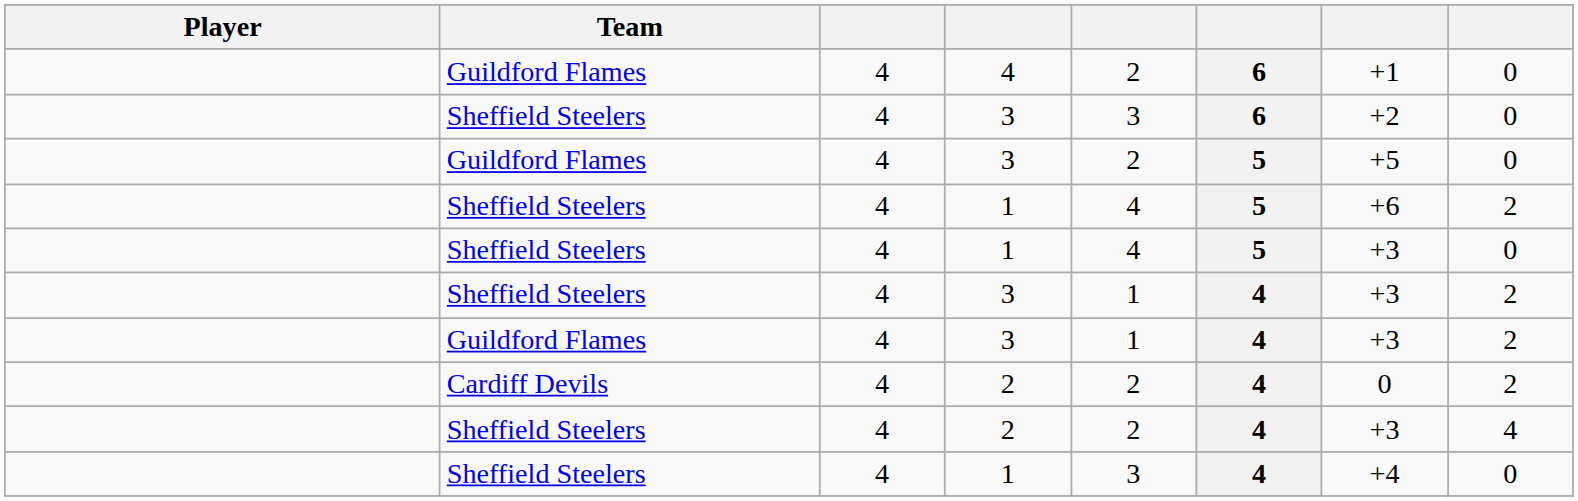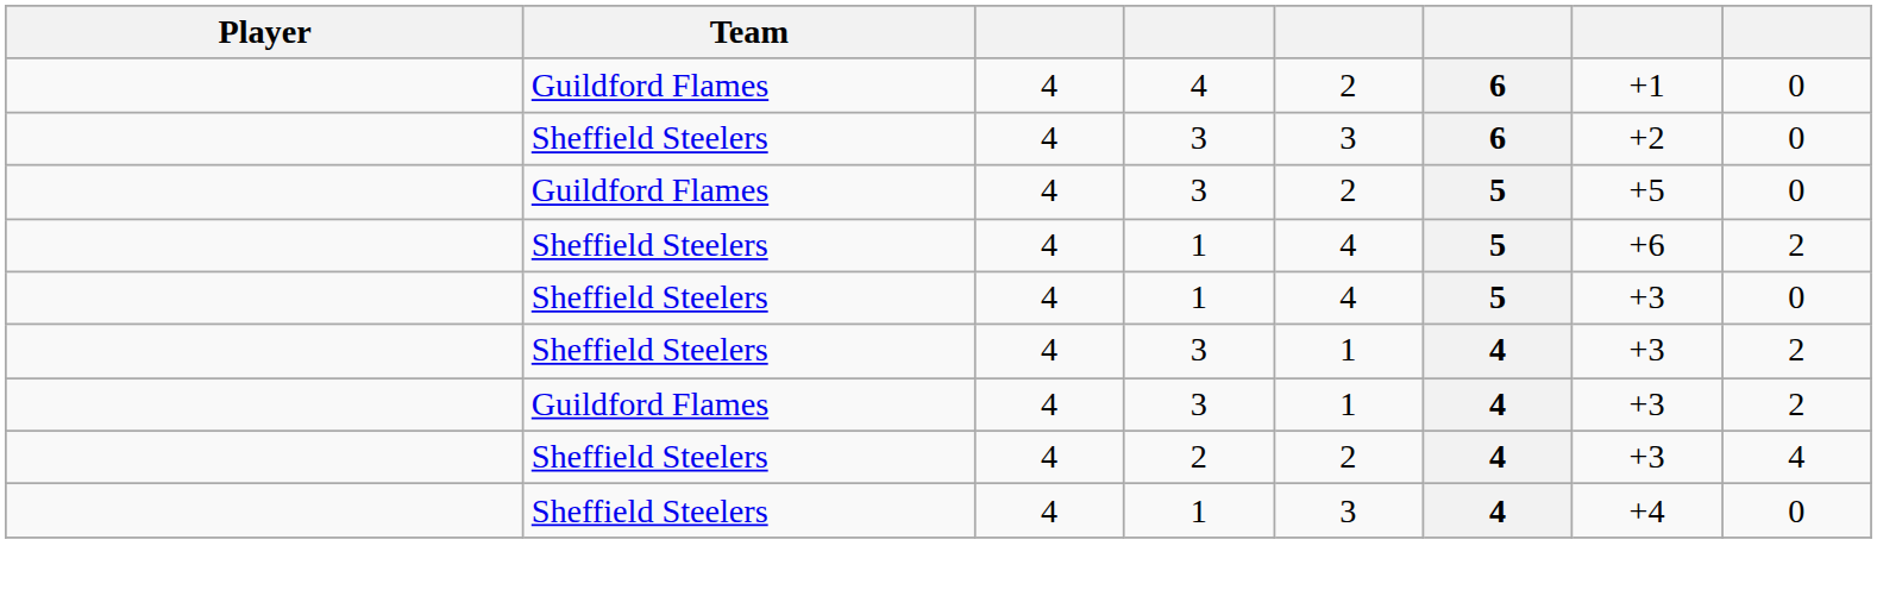 <table class="wikitable sortable" style="text-align: center">
 <tr>
 <th style="width: 15em;">Player</th>
 <th style="width: 13em;">Team</th>
 <th style="width: 4em;"></th>
 <th style="width: 4em;"></th>
 <th style="width: 4em;"></th>
 <th style="width: 4em;"></th>
 <th style="width: 4em;"></th>
 <th style="width: 4em;"></th>
 </tr>
 <tr>
 <td style="text-align:left;"></td>
 <td style="text-align:left;"><a href='#'>Guildford Flames</a></td>
 <td>4</td>
 <td>4</td>
 <td>2</td>
 <th>6</th>
 <td>+1</td>
 <td>0</td>
 </tr>
 <tr>
 <td style="text-align:left;"></td>
 <td style="text-align:left;"><a href='#'>Sheffield Steelers</a></td>
 <td>4</td>
 <td>3</td>
 <td>3</td>
 <th>6</th>
 <td>+2</td>
 <td>0</td>
 </tr>
 <tr>
 <td style="text-align:left;"></td>
 <td style="text-align:left;"><a href='#'>Guildford Flames</a></td>
 <td>4</td>
 <td>3</td>
 <td>2</td>
 <th>5</th>
 <td>+5</td>
 <td>0</td>
 </tr>
 <tr>
 <td style="text-align:left;"></td>
 <td style="text-align:left;"><a href='#'>Sheffield Steelers</a></td>
 <td>4</td>
 <td>1</td>
 <td>4</td>
 <th>5</th>
 <td>+6</td>
 <td>2</td>
 </tr>
 <tr>
 <td style="text-align:left;"></td>
 <td style="text-align:left;"><a href='#'>Sheffield Steelers</a></td>
 <td>4</td>
 <td>1</td>
 <td>4</td>
 <th>5</th>
 <td>+3</td>
 <td>0</td>
 </tr>
 <tr>
 <td style="text-align:left;"></td>
 <td style="text-align:left;"><a href='#'>Sheffield Steelers</a></td>
 <td>4</td>
 <td>3</td>
 <td>1</td>
 <th>4</th>
 <td>+3</td>
 <td>2</td>
 </tr>
 <tr>
 <td style="text-align:left;"></td>
 <td style="text-align:left;"><a href='#'>Guildford Flames</a></td>
 <td>4</td>
 <td>3</td>
 <td>1</td>
 <th>4</th>
 <td>+3</td>
 <td>2</td>
 </tr>
 <tr>
 <td style="text-align:left;"></td>
-<td style="text-align:left;"><a href='#'>Cardiff Devils</a></td>
-<td>4</td>
-<td>2</td>
-<td>2</td>
-<th>4</th>
-<td>0</td>
-<td>2</td>
-</tr>
-<tr>
-<td style="text-align:left;"></td>
 <td style="text-align:left;"><a href='#'>Sheffield Steelers</a></td>
 <td>4</td>
 <td>2</td>
 <td>2</td>
 <th>4</th>
 <td>+3</td>
 <td>4</td>
 </tr>
 <tr>
 <td style="text-align:left;"></td>
 <td style="text-align:left;"><a href='#'>Sheffield Steelers</a></td>
 <td>4</td>
 <td>1</td>
 <td>3</td>
 <th>4</th>
 <td>+4</td>
 <td>0</td>
 </tr>
 </table>
